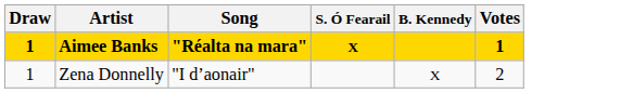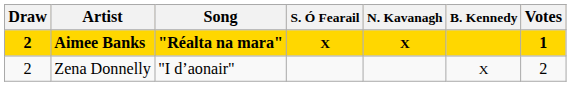 <table class="sortable wikitable">
 <tr style="font-weight:bold; background:#FFDEAD;">
 <th>Draw</th>
 <th>Artist</th>
 <th>Song</th>
 <th><small><abbr>S. <strong>Ó Fearail</strong></abbr></small></th>
+<th><small><abbr>N. <strong>Kavanagh</strong></abbr></small></th>
 <th><small><abbr>B. Kennedy</abbr></small></th>
 <th>Votes</th>
 </tr>
 <tr style="font-weight:bold; background:gold;">
-<td align=center>1</td>
+<td align=center>2</td>
 <td>Aimee Banks</td>
 <td>"Réalta na mara"</td>
+<td align=center><small>X</small></td>
 <td align=center><small>X</small></td>
 <td align=center></td>
 <td align=center>1</td>
 </tr>
 <tr>
-<td align=center>1</td>
+<td align=center>2</td>
 <td>Zena Donnelly</td>
 <td>"I d’aonair"</td>
+<td align=center></td>
 <td align=center></td>
 <td align=center><small>X</small></td>
 <td align=center>2</td>
 </tr>
 </table>
